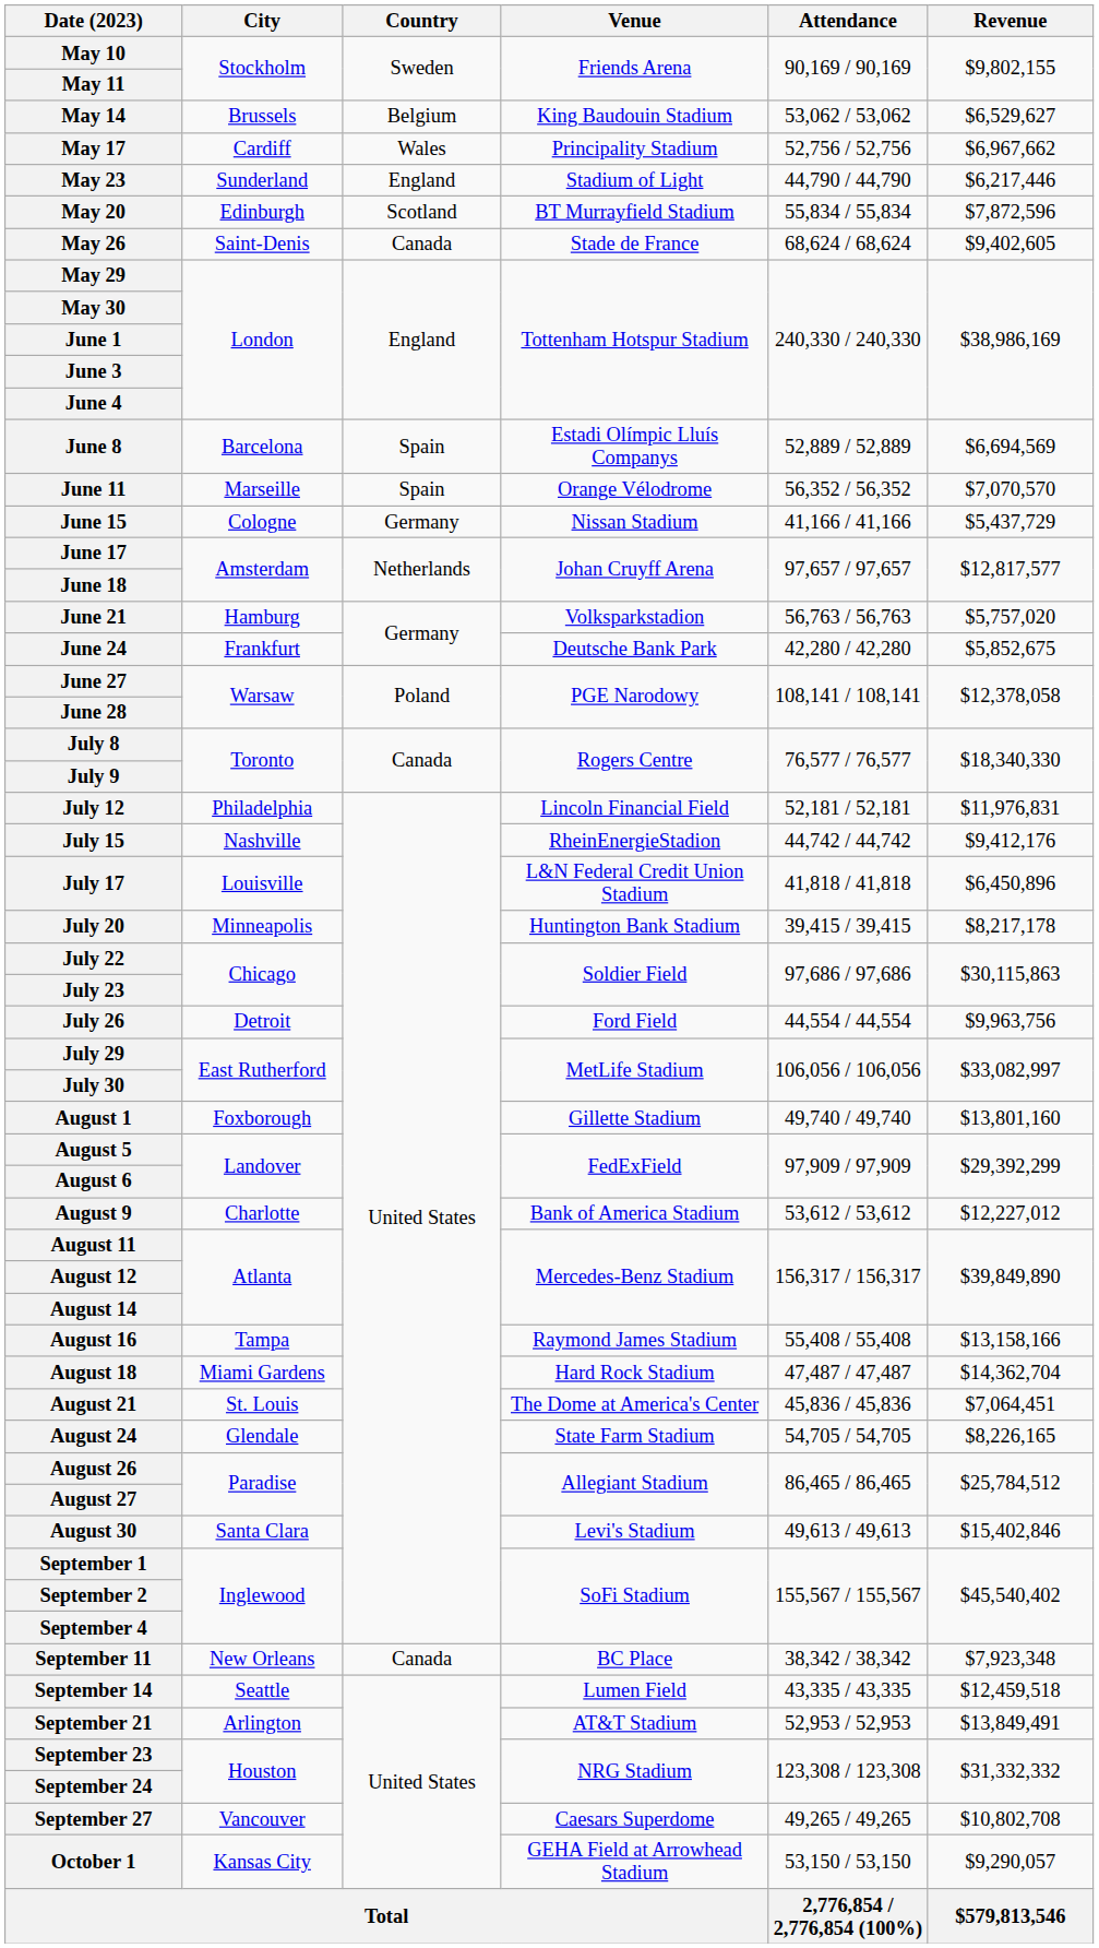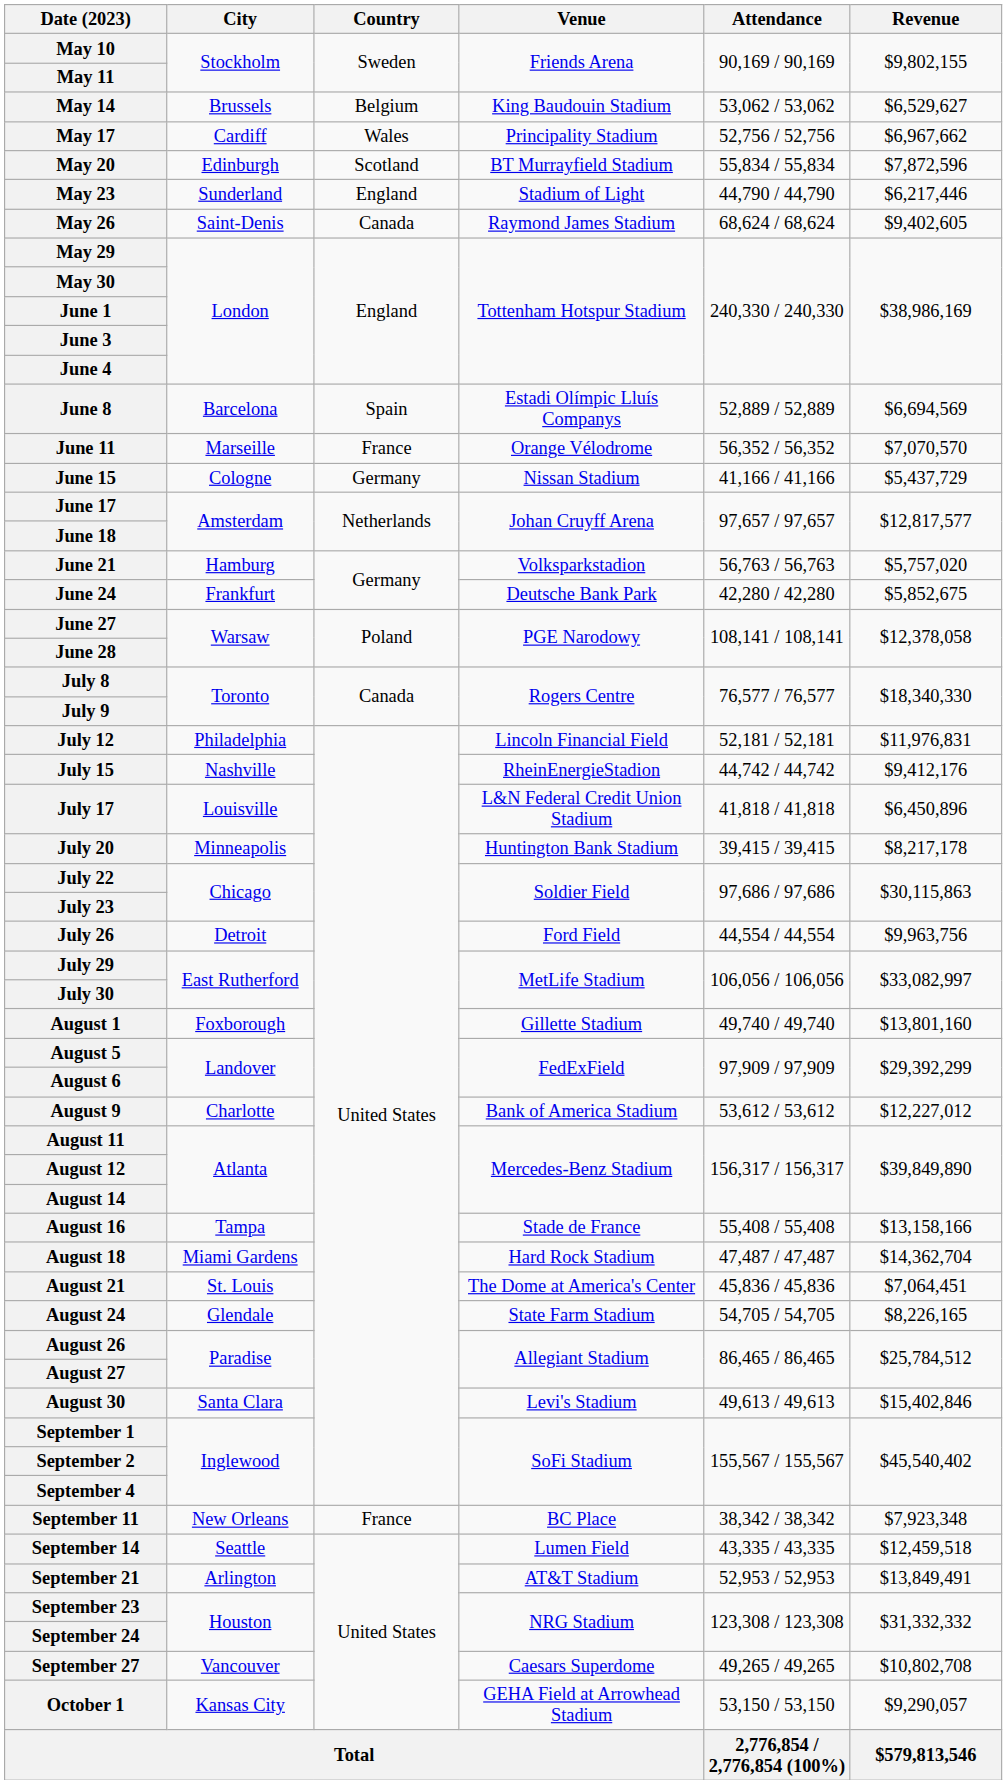 <table class="wikitable plainrowheaders" style="text-align:center">
 <tr>
 <th scope="col" style="width:12em;">Date (2023)</th>
 <th scope="col" style="width:10em;">City</th>
 <th scope="col" style="width:10em;">Country</th>
 <th scope="col" style="width:17em;">Venue</th>
 <th scope="col" style="width:10em;">Attendance</th>
 <th scope="col" style="width:10em;">Revenue</th>
 </tr>
 <tr>
 <th scope="row" style="text-align:center">May 10</th>
 <td rowspan="2"><a href='#'>Stockholm</a></td>
 <td rowspan="2">Sweden</td>
 <td rowspan="2"><a href='#'>Friends Arena</a></td>
 <td rowspan="2">90,169 / 90,169</td>
 <td rowspan="2">$9,802,155</td>
 </tr>
 <tr>
 <th scope="row" style="text-align:center">May 11</th>
 </tr>
 <tr>
 <th scope="row" style="text-align:center">May 14</th>
 <td><a href='#'>Brussels</a></td>
 <td>Belgium</td>
 <td><a href='#'>King Baudouin Stadium</a></td>
 <td>53,062 / 53,062</td>
 <td>$6,529,627</td>
 </tr>
 <tr>
 <th scope="row" style="text-align:center">May 17</th>
 <td><a href='#'>Cardiff</a></td>
 <td>Wales</td>
 <td><a href='#'>Principality Stadium</a></td>
 <td>52,756 / 52,756</td>
 <td>$6,967,662</td>
 </tr>
 <tr>
+<th scope="row" style="text-align:center">May 20</th>
+<td><a href='#'>Edinburgh</a></td>
+<td>Scotland</td>
+<td><a href='#'>BT Murrayfield Stadium</a></td>
+<td>55,834 / 55,834</td>
+<td>$7,872,596</td>
+</tr>
+<tr>
 <th scope="row" style="text-align:center">May 23</th>
 <td><a href='#'>Sunderland</a></td>
 <td>England</td>
 <td><a href='#'>Stadium of Light</a></td>
 <td>44,790 / 44,790</td>
 <td>$6,217,446</td>
 </tr>
 <tr>
-<th scope="row" style="text-align:center">May 20</th>
-<td><a href='#'>Edinburgh</a></td>
-<td>Scotland</td>
-<td><a href='#'>BT Murrayfield Stadium</a></td>
-<td>55,834 / 55,834</td>
-<td>$7,872,596</td>
-</tr>
-<tr>
 <th scope="row" style="text-align:center">May 26</th>
 <td><a href='#'>Saint-Denis</a></td>
 <td>Canada</td>
-<td><a href='#'>Stade de France</a></td>
+<td><a href='#'>Raymond James Stadium</a></td>
 <td>68,624 / 68,624</td>
 <td>$9,402,605</td>
 </tr>
 <tr>
 <th scope="row" style="text-align:center">May 29</th>
 <td rowspan="5"><a href='#'>London</a></td>
 <td rowspan="5">England</td>
 <td rowspan="5"><a href='#'>Tottenham Hotspur Stadium</a></td>
 <td rowspan="5">240,330 / 240,330</td>
 <td rowspan="5">$38,986,169</td>
 </tr>
 <tr>
 <th scope="row" style="text-align:center">May 30</th>
 </tr>
 <tr>
 <th scope="row" style="text-align:center">June 1</th>
 </tr>
 <tr>
 <th scope="row" style="text-align:center">June 3</th>
 </tr>
 <tr>
 <th scope="row" style="text-align:center">June 4</th>
 </tr>
 <tr>
 <th scope="row" style="text-align:center">June 8</th>
 <td><a href='#'>Barcelona</a></td>
 <td>Spain</td>
 <td><a href='#'>Estadi Olímpic Lluís Companys</a></td>
 <td>52,889 / 52,889</td>
 <td>$6,694,569</td>
 </tr>
 <tr>
 <th scope="row" style="text-align:center">June 11</th>
 <td><a href='#'>Marseille</a></td>
-<td>Spain</td>
+<td>France</td>
 <td><a href='#'>Orange Vélodrome</a></td>
 <td>56,352 / 56,352</td>
 <td>$7,070,570</td>
 </tr>
 <tr>
 <th scope="row" style="text-align:center">June 15</th>
 <td><a href='#'>Cologne</a></td>
 <td>Germany</td>
 <td><a href='#'>Nissan Stadium</a></td>
 <td>41,166 / 41,166</td>
 <td>$5,437,729</td>
 </tr>
 <tr>
 <th scope="row" style="text-align:center">June 17</th>
 <td rowspan="2"><a href='#'>Amsterdam</a></td>
 <td rowspan="2">Netherlands</td>
 <td rowspan="2"><a href='#'>Johan Cruyff Arena</a></td>
 <td rowspan="2">97,657 / 97,657</td>
 <td rowspan="2">$12,817,577</td>
 </tr>
 <tr>
 <th scope="row" style="text-align:center">June 18</th>
 </tr>
 <tr>
 <th scope="row" style="text-align:center">June 21</th>
 <td><a href='#'>Hamburg</a></td>
 <td rowspan="2">Germany</td>
 <td><a href='#'>Volksparkstadion</a></td>
 <td>56,763 / 56,763</td>
 <td>$5,757,020</td>
 </tr>
 <tr>
 <th scope="row" style="text-align:center">June 24</th>
 <td><a href='#'>Frankfurt</a></td>
 <td><a href='#'>Deutsche Bank Park</a></td>
 <td>42,280 / 42,280</td>
 <td>$5,852,675</td>
 </tr>
 <tr>
 <th scope="row" style="text-align:center">June 27</th>
 <td rowspan="2"><a href='#'>Warsaw</a></td>
 <td rowspan="2">Poland</td>
 <td rowspan="2"><a href='#'>PGE Narodowy</a></td>
 <td rowspan="2">108,141 / 108,141</td>
 <td rowspan="2">$12,378,058</td>
 </tr>
 <tr>
 <th scope="row" style="text-align:center">June 28</th>
 </tr>
 <tr>
 <th scope="row" style="text-align:center">July 8</th>
 <td rowspan="2"><a href='#'>Toronto</a></td>
 <td rowspan="2">Canada</td>
 <td rowspan="2"><a href='#'>Rogers Centre</a></td>
 <td rowspan="2">76,577 / 76,577</td>
 <td rowspan="2">$18,340,330</td>
 </tr>
 <tr>
 <th scope="row" style="text-align:center">July 9</th>
 </tr>
 <tr>
 <th scope="row" style="text-align:center">July 12</th>
 <td><a href='#'>Philadelphia</a></td>
 <td rowspan="26">United States</td>
 <td><a href='#'>Lincoln Financial Field</a></td>
 <td>52,181 / 52,181</td>
 <td>$11,976,831</td>
 </tr>
 <tr>
 <th scope="row" style="text-align:center">July 15</th>
 <td><a href='#'>Nashville</a></td>
 <td><a href='#'>RheinEnergieStadion</a></td>
 <td>44,742 / 44,742</td>
 <td>$9,412,176</td>
 </tr>
 <tr>
 <th scope="row" style="text-align:center">July 17</th>
 <td><a href='#'>Louisville</a></td>
 <td><a href='#'>L&N Federal Credit Union Stadium</a></td>
 <td>41,818 / 41,818</td>
 <td>$6,450,896</td>
 </tr>
 <tr>
 <th scope="row" style="text-align:center">July 20</th>
 <td><a href='#'>Minneapolis</a></td>
 <td><a href='#'>Huntington Bank Stadium</a></td>
 <td>39,415 / 39,415</td>
 <td>$8,217,178</td>
 </tr>
 <tr>
 <th scope="row" style="text-align:center">July 22</th>
 <td rowspan="2"><a href='#'>Chicago</a></td>
 <td rowspan="2"><a href='#'>Soldier Field</a></td>
 <td rowspan="2">97,686 / 97,686</td>
 <td rowspan="2">$30,115,863</td>
 </tr>
 <tr>
 <th scope="row" style="text-align:center">July 23</th>
 </tr>
 <tr>
 <th scope="row" style="text-align:center">July 26</th>
 <td><a href='#'>Detroit</a></td>
 <td><a href='#'>Ford Field</a></td>
 <td>44,554 / 44,554</td>
 <td>$9,963,756</td>
 </tr>
 <tr>
 <th scope="row" style="text-align:center">July 29</th>
 <td rowspan="2"><a href='#'>East Rutherford</a></td>
 <td rowspan="2"><a href='#'>MetLife Stadium</a></td>
 <td rowspan="2">106,056 / 106,056</td>
 <td rowspan="2">$33,082,997</td>
 </tr>
 <tr>
 <th scope="row" style="text-align:center">July 30</th>
 </tr>
 <tr>
 <th scope="row" style="text-align:center">August 1</th>
 <td><a href='#'>Foxborough</a></td>
 <td><a href='#'>Gillette Stadium</a></td>
 <td>49,740 / 49,740</td>
 <td>$13,801,160</td>
 </tr>
 <tr>
 <th scope="row" style="text-align:center">August 5</th>
 <td rowspan="2"><a href='#'>Landover</a></td>
 <td rowspan="2"><a href='#'>FedExField</a></td>
 <td rowspan="2">97,909 / 97,909</td>
 <td rowspan="2">$29,392,299</td>
 </tr>
 <tr>
 <th scope="row" style="text-align:center">August 6</th>
 </tr>
 <tr>
 <th scope="row" style="text-align:center">August 9</th>
 <td><a href='#'>Charlotte</a></td>
 <td><a href='#'>Bank of America Stadium</a></td>
 <td>53,612 / 53,612</td>
 <td>$12,227,012</td>
 </tr>
 <tr>
 <th scope="row" style="text-align:center">August 11</th>
 <td rowspan="3"><a href='#'>Atlanta</a></td>
 <td rowspan="3"><a href='#'>Mercedes-Benz Stadium</a></td>
 <td rowspan="3">156,317 / 156,317</td>
 <td rowspan="3">$39,849,890</td>
 </tr>
 <tr>
 <th scope="row" style="text-align:center">August 12</th>
 </tr>
 <tr>
 <th scope="row" style="text-align:center">August 14</th>
 </tr>
 <tr>
 <th scope="row" style="text-align:center">August 16</th>
 <td><a href='#'>Tampa</a></td>
-<td><a href='#'>Raymond James Stadium</a></td>
+<td><a href='#'>Stade de France</a></td>
 <td>55,408 / 55,408</td>
 <td>$13,158,166</td>
 </tr>
 <tr>
 <th scope="row" style="text-align:center">August 18</th>
 <td><a href='#'>Miami Gardens</a></td>
 <td><a href='#'>Hard Rock Stadium</a></td>
 <td>47,487 / 47,487</td>
 <td>$14,362,704</td>
 </tr>
 <tr>
 <th scope="row" style="text-align:center">August 21</th>
 <td><a href='#'>St. Louis</a></td>
 <td><a href='#'>The Dome at America's Center</a></td>
 <td>45,836 / 45,836</td>
 <td>$7,064,451</td>
 </tr>
 <tr>
 <th scope="row" style="text-align:center">August 24</th>
 <td><a href='#'>Glendale</a></td>
 <td><a href='#'>State Farm Stadium</a></td>
 <td>54,705 / 54,705</td>
 <td>$8,226,165</td>
 </tr>
 <tr>
 <th scope="row" style="text-align:center">August 26</th>
 <td rowspan="2"><a href='#'>Paradise</a></td>
 <td rowspan="2"><a href='#'>Allegiant Stadium</a></td>
 <td rowspan="2">86,465 / 86,465</td>
 <td rowspan="2">$25,784,512</td>
 </tr>
 <tr>
 <th scope="row" style="text-align:center">August 27</th>
 </tr>
 <tr>
 <th scope="row" style="text-align:center">August 30</th>
 <td><a href='#'>Santa Clara</a></td>
 <td><a href='#'>Levi's Stadium</a></td>
 <td>49,613 / 49,613</td>
 <td>$15,402,846</td>
 </tr>
 <tr>
 <th scope="row" style="text-align:center;">September 1</th>
 <td rowspan="3"><a href='#'>Inglewood</a></td>
 <td rowspan="3"><a href='#'>SoFi Stadium</a></td>
 <td rowspan="3">155,567 / 155,567</td>
 <td rowspan="3">$45,540,402</td>
 </tr>
 <tr>
 <th scope="row" style="text-align:center">September 2</th>
 </tr>
 <tr>
 <th scope="row" style="text-align:center">September 4</th>
 </tr>
 <tr>
 <th scope="row" style="text-align:center">September 11</th>
 <td><a href='#'>New Orleans</a></td>
-<td>Canada</td>
+<td>France</td>
 <td><a href='#'>BC Place</a></td>
 <td>38,342 / 38,342</td>
 <td>$7,923,348</td>
 </tr>
 <tr>
 <th scope="row" style="text-align:center">September 14</th>
 <td><a href='#'>Seattle</a></td>
 <td rowspan="6">United States</td>
 <td><a href='#'>Lumen Field</a></td>
 <td>43,335 / 43,335</td>
 <td>$12,459,518</td>
 </tr>
 <tr>
 <th scope="row" style="text-align:center">September 21</th>
 <td><a href='#'>Arlington</a></td>
 <td><a href='#'>AT&T Stadium</a></td>
 <td>52,953 / 52,953</td>
 <td>$13,849,491</td>
 </tr>
 <tr>
 <th scope="row" style="text-align:center">September 23</th>
 <td rowspan="2"><a href='#'>Houston</a></td>
 <td rowspan="2"><a href='#'>NRG Stadium</a></td>
 <td rowspan="2">123,308 / 123,308</td>
 <td rowspan="2">$31,332,332</td>
 </tr>
 <tr>
 <th scope="row" style="text-align:center">September 24</th>
 </tr>
 <tr>
 <th scope="row" style="text-align:center">September 27</th>
 <td><a href='#'>Vancouver</a></td>
 <td><a href='#'>Caesars Superdome</a></td>
 <td>49,265 / 49,265</td>
 <td>$10,802,708</td>
 </tr>
 <tr>
 <th scope="row" style="text-align:center">October 1</th>
 <td><a href='#'>Kansas City</a></td>
 <td><a href='#'>GEHA Field at Arrowhead Stadium</a></td>
 <td>53,150 / 53,150</td>
 <td>$9,290,057</td>
 </tr>
 <tr>
 <th colspan="4"><strong>Total</strong></th>
 <th>2,776,854 / 2,776,854 (100%)</th>
 <th>$579,813,546</th>
 </tr>
 </table>
